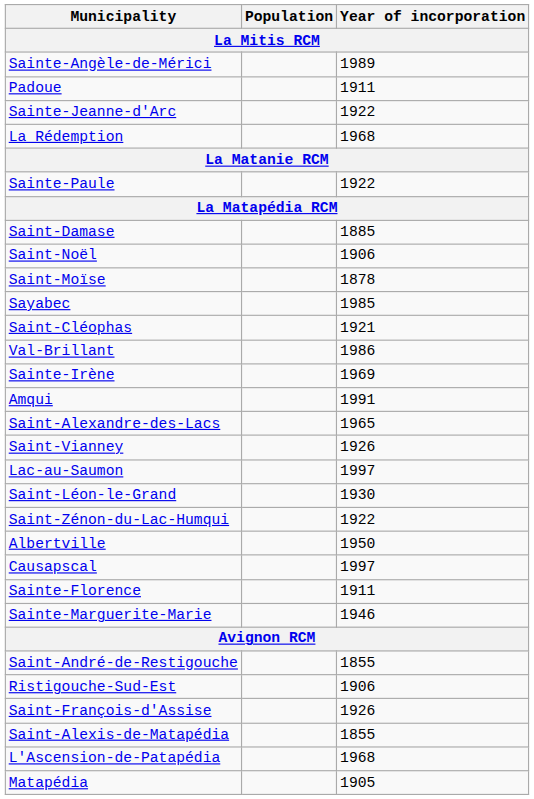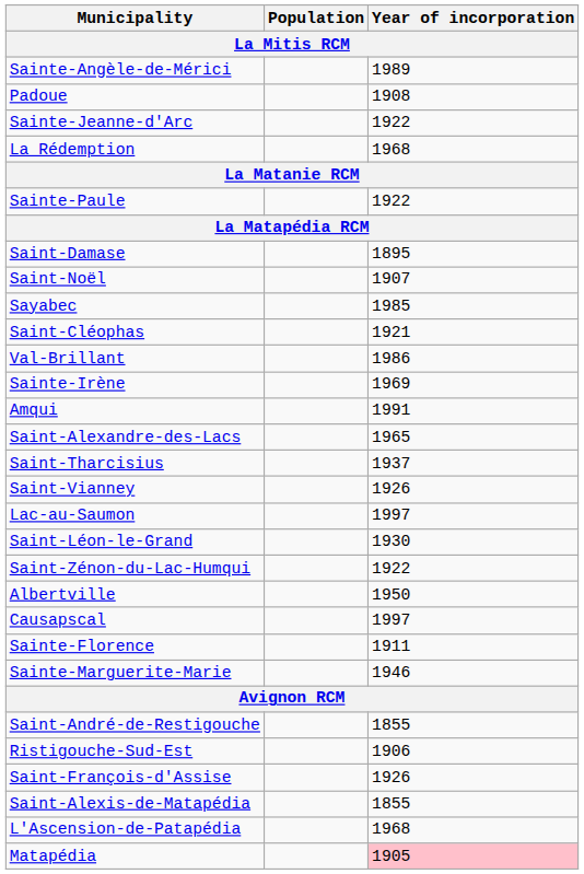 <table class="wikitable" style="margin:1em auto;">
 <tr>
 <th>Municipality</th>
 <th>Population</th>
 <th>Year of incorporation</th>
 </tr>
 <tr>
 <th colspan="3"><a href='#'>La Mitis RCM</a></th>
 </tr>
 <tr>
 <td><a href='#'>Sainte-Angèle-de-Mérici</a></td>
 <td></td>
 <td>1989</td>
 </tr>
 <tr>
 <td><a href='#'>Padoue</a></td>
 <td></td>
-<td>1911</td>
+<td>1908</td>
 </tr>
 <tr>
 <td><a href='#'>Sainte-Jeanne-d'Arc</a></td>
 <td></td>
 <td>1922</td>
 </tr>
 <tr>
 <td><a href='#'>La Rédemption</a></td>
 <td></td>
 <td>1968</td>
 </tr>
 <tr>
 <th colspan="3"><a href='#'>La Matanie RCM</a></th>
 </tr>
 <tr>
 <td><a href='#'>Sainte-Paule</a></td>
 <td></td>
 <td>1922</td>
 </tr>
 <tr>
 <th colspan="3"><a href='#'>La Matapédia RCM</a></th>
 </tr>
 <tr>
 <td><a href='#'>Saint-Damase</a></td>
 <td></td>
-<td>1885</td>
+<td>1895</td>
 </tr>
 <tr>
 <td><a href='#'>Saint-Noël</a></td>
 <td></td>
-<td>1906</td>
-</tr>
-<tr>
-<td><a href='#'>Saint-Moïse</a></td>
-<td></td>
-<td>1878</td>
+<td>1907</td>
 </tr>
 <tr>
 <td><a href='#'>Sayabec</a></td>
 <td></td>
 <td>1985</td>
 </tr>
 <tr>
 <td><a href='#'>Saint-Cléophas</a></td>
 <td></td>
 <td>1921</td>
 </tr>
 <tr>
 <td><a href='#'>Val-Brillant</a></td>
 <td></td>
 <td>1986</td>
 </tr>
 <tr>
 <td><a href='#'>Sainte-Irène</a></td>
 <td></td>
 <td>1969</td>
 </tr>
 <tr>
 <td><a href='#'>Amqui</a></td>
 <td></td>
 <td>1991</td>
 </tr>
 <tr>
 <td><a href='#'>Saint-Alexandre-des-Lacs</a></td>
 <td></td>
 <td>1965</td>
+</tr>
+<tr>
+<td><a href='#'>Saint-Tharcisius</a></td>
+<td></td>
+<td>1937</td>
 </tr>
 <tr>
 <td><a href='#'>Saint-Vianney</a></td>
 <td></td>
 <td>1926</td>
 </tr>
 <tr>
 <td><a href='#'>Lac-au-Saumon</a></td>
 <td></td>
 <td>1997</td>
 </tr>
 <tr>
 <td><a href='#'>Saint-Léon-le-Grand</a></td>
 <td></td>
 <td>1930</td>
 </tr>
 <tr>
 <td><a href='#'>Saint-Zénon-du-Lac-Humqui</a></td>
 <td></td>
 <td>1922</td>
 </tr>
 <tr>
 <td><a href='#'>Albertville</a></td>
 <td></td>
 <td>1950</td>
 </tr>
 <tr>
 <td><a href='#'>Causapscal</a></td>
 <td></td>
 <td>1997</td>
 </tr>
 <tr>
 <td><a href='#'>Sainte-Florence</a></td>
 <td></td>
 <td>1911</td>
 </tr>
 <tr>
 <td><a href='#'>Sainte-Marguerite-Marie</a></td>
 <td></td>
 <td>1946</td>
 </tr>
 <tr>
 <th colspan="3"><a href='#'>Avignon RCM</a></th>
 </tr>
 <tr>
 <td><a href='#'>Saint-André-de-Restigouche</a></td>
 <td></td>
 <td>1855</td>
 </tr>
 <tr>
 <td><a href='#'>Ristigouche-Sud-Est</a></td>
 <td></td>
 <td>1906</td>
 </tr>
 <tr>
 <td><a href='#'>Saint-François-d'Assise</a></td>
 <td></td>
 <td>1926</td>
 </tr>
 <tr>
 <td><a href='#'>Saint-Alexis-de-Matapédia</a></td>
 <td></td>
 <td>1855</td>
 </tr>
 <tr>
 <td><a href='#'>L'Ascension-de-Patapédia</a></td>
 <td></td>
 <td>1968</td>
 </tr>
 <tr>
 <td><a href='#'>Matapédia</a></td>
 <td></td>
-<td>1905</td>
+<td style="background: pink;">1905</td>
 </tr>
 </table>
